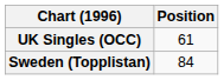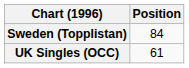 <table class="wikitable sortable plainrowheaders" style="text-align:center">
 <tr>
 <th>Chart (1996)</th>
 <th>Position</th>
 </tr>
 <tr>
+<th scope="row">Sweden (Topplistan)</th>
+<td>84</td>
+</tr>
+<tr>
 <th scope="row">UK Singles (OCC)</th>
 <td>61</td>
 </tr>
-<tr>
-<th scope="row">Sweden (Topplistan)</th>
-<td>84</td>
-</tr>
 </table>
